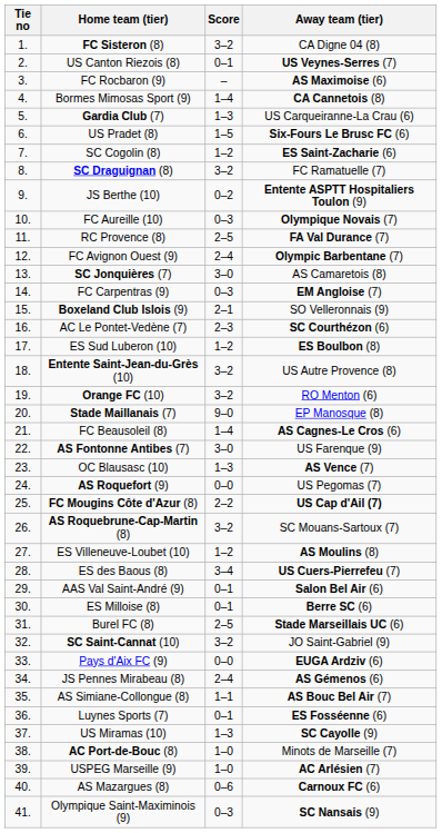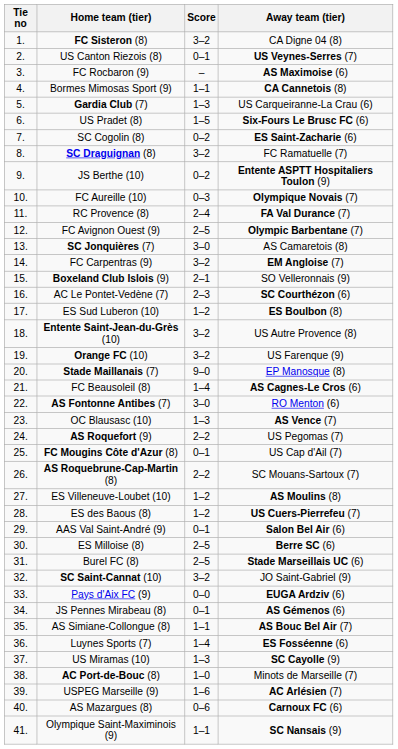 <table class="wikitable" style="text-align: center">
 <tr>
 <th>Tie no</th>
 <th>Home team (tier)</th>
 <th>Score</th>
 <th>Away team (tier)</th>
 </tr>
 <tr>
 <td>1.</td>
 <td><strong>FC Sisteron</strong> (8)</td>
 <td>3–2</td>
 <td>CA Digne 04 (8)</td>
 </tr>
 <tr>
 <td>2.</td>
 <td>US Canton Riezois (8)</td>
 <td>0–1</td>
 <td><strong>US Veynes-Serres</strong> (7)</td>
 </tr>
 <tr>
 <td>3.</td>
 <td>FC Rocbaron (9)</td>
 <td>–</td>
 <td><strong>AS Maximoise</strong> (6)</td>
 </tr>
 <tr>
 <td>4.</td>
 <td>Bormes Mimosas Sport (9)</td>
-<td>1–4</td>
+<td>1–1 </td>
 <td><strong>CA Cannetois</strong> (8)</td>
 </tr>
 <tr>
 <td>5.</td>
 <td><strong>Gardia Club</strong> (7)</td>
 <td>1–3</td>
 <td>US Carqueiranne-La Crau (6)</td>
 </tr>
 <tr>
 <td>6.</td>
 <td>US Pradet (8)</td>
 <td>1–5</td>
 <td><strong>Six-Fours Le Brusc FC</strong> (6)</td>
 </tr>
 <tr>
 <td>7.</td>
 <td>SC Cogolin (8)</td>
-<td>1–2</td>
+<td>0–2</td>
 <td><strong>ES Saint-Zacharie</strong> (6)</td>
 </tr>
 <tr>
 <td>8.</td>
 <td><strong><a href='#'>SC Draguignan</a></strong> (8)</td>
 <td>3–2</td>
 <td>FC Ramatuelle (7)</td>
 </tr>
 <tr>
 <td>9.</td>
 <td>JS Berthe (10)</td>
 <td>0–2</td>
 <td><strong>Entente ASPTT Hospitaliers Toulon</strong> (9)</td>
 </tr>
 <tr>
 <td>10.</td>
 <td>FC Aureille (10)</td>
 <td>0–3</td>
 <td><strong>Olympique Novais</strong> (7)</td>
 </tr>
 <tr>
 <td>11.</td>
 <td>RC Provence (8)</td>
-<td>2–5</td>
+<td>2–4</td>
 <td><strong>FA Val Durance</strong> (7)</td>
 </tr>
 <tr>
 <td>12.</td>
 <td>FC Avignon Ouest (9)</td>
-<td>2–4</td>
+<td>2–5</td>
 <td><strong>Olympic Barbentane</strong> (7)</td>
 </tr>
 <tr>
 <td>13.</td>
 <td><strong>SC Jonquières</strong> (7)</td>
 <td>3–0</td>
 <td>AS Camaretois (8)</td>
 </tr>
 <tr>
 <td>14.</td>
 <td>FC Carpentras (9)</td>
-<td>0–3</td>
+<td>3–2</td>
 <td><strong>EM Angloise</strong> (7)</td>
 </tr>
 <tr>
 <td>15.</td>
 <td><strong>Boxeland Club Islois</strong> (9)</td>
 <td>2–1</td>
 <td>SO Velleronnais (9)</td>
 </tr>
 <tr>
 <td>16.</td>
 <td>AC Le Pontet-Vedène (7)</td>
 <td>2–3</td>
 <td><strong>SC Courthézon</strong> (6)</td>
 </tr>
 <tr>
 <td>17.</td>
 <td>ES Sud Luberon (10)</td>
 <td>1–2</td>
 <td><strong>ES Boulbon</strong> (8)</td>
 </tr>
 <tr>
 <td>18.</td>
 <td><strong>Entente Saint-Jean-du-Grès</strong> (10)</td>
 <td>3–2</td>
 <td>US Autre Provence (8)</td>
 </tr>
 <tr>
 <td>19.</td>
 <td><strong>Orange FC</strong> (10)</td>
 <td>3–2</td>
-<td><a href='#'>RO Menton</a> (6)</td>
+<td>US Farenque (9)</td>
 </tr>
 <tr>
 <td>20.</td>
 <td><strong>Stade Maillanais</strong> (7)</td>
 <td>9–0</td>
 <td><a href='#'>EP Manosque</a> (8)</td>
 </tr>
 <tr>
 <td>21.</td>
 <td>FC Beausoleil (8)</td>
 <td>1–4</td>
 <td><strong>AS Cagnes-Le Cros</strong> (6)</td>
 </tr>
 <tr>
 <td>22.</td>
 <td><strong>AS Fontonne Antibes</strong> (7)</td>
 <td>3–0</td>
-<td>US Farenque (9)</td>
+<td><a href='#'>RO Menton</a> (6)</td>
 </tr>
 <tr>
 <td>23.</td>
 <td>OC Blausasc (10)</td>
 <td>1–3</td>
 <td><strong>AS Vence</strong> (7)</td>
 </tr>
 <tr>
 <td>24.</td>
 <td><strong>AS Roquefort</strong> (9)</td>
-<td>0–0 </td>
+<td>2–2 </td>
 <td>US Pegomas (7)</td>
 </tr>
 <tr>
 <td>25.</td>
 <td><strong>FC Mougins Côte d'Azur</strong> (8)</td>
-<td>2–2 </td>
-<td><strong>US Cap d'Ail (7)</strong></td>
+<td>0–1</td>
+<td>US Cap d'Ail (7)</td>
 </tr>
 <tr>
 <td>26.</td>
 <td><strong>AS Roquebrune-Cap-Martin</strong> (8)</td>
-<td>3–2</td>
+<td>2–2 </td>
 <td>SC Mouans-Sartoux (7)</td>
 </tr>
 <tr>
 <td>27.</td>
 <td>ES Villeneuve-Loubet (10)</td>
 <td>1–2</td>
 <td><strong>AS Moulins</strong> (8)</td>
 </tr>
 <tr>
 <td>28.</td>
 <td>ES des Baous (8)</td>
-<td>3–4</td>
+<td>1–2</td>
 <td><strong>US Cuers-Pierrefeu</strong> (7)</td>
 </tr>
 <tr>
 <td>29.</td>
 <td>AAS Val Saint-André (9)</td>
 <td>0–1</td>
 <td><strong>Salon Bel Air</strong> (6)</td>
 </tr>
 <tr>
 <td>30.</td>
 <td>ES Milloise (8)</td>
-<td>0–1</td>
+<td>2–5</td>
 <td><strong>Berre SC</strong> (6)</td>
 </tr>
 <tr>
 <td>31.</td>
 <td>Burel FC (8)</td>
 <td>2–5</td>
 <td><strong>Stade Marseillais UC</strong> (6)</td>
 </tr>
 <tr>
 <td>32.</td>
 <td><strong>SC Saint-Cannat</strong> (10)</td>
 <td>3–2</td>
 <td>JO Saint-Gabriel (9)</td>
 </tr>
 <tr>
 <td>33.</td>
 <td><a href='#'>Pays d'Aix FC</a> (9)</td>
 <td>0–0 </td>
 <td><strong>EUGA Ardziv</strong> (6)</td>
 </tr>
 <tr>
 <td>34.</td>
 <td>JS Pennes Mirabeau (8)</td>
-<td>2–4</td>
+<td>0–1</td>
 <td><strong>AS Gémenos</strong> (6)</td>
 </tr>
 <tr>
 <td>35.</td>
 <td>AS Simiane-Collongue (8)</td>
 <td>1–1 </td>
 <td><strong>AS Bouc Bel Air</strong> (7)</td>
 </tr>
 <tr>
 <td>36.</td>
 <td>Luynes Sports (7)</td>
-<td>0–1</td>
+<td>1–4</td>
 <td><strong>ES Fosséenne</strong> (6)</td>
 </tr>
 <tr>
 <td>37.</td>
 <td>US Miramas (10)</td>
 <td>1–3</td>
 <td><strong>SC Cayolle</strong> (9)</td>
 </tr>
 <tr>
 <td>38.</td>
 <td><strong>AC Port-de-Bouc</strong> (8)</td>
 <td>1–0</td>
 <td>Minots de Marseille (7)</td>
 </tr>
 <tr>
 <td>39.</td>
 <td>USPEG Marseille (9)</td>
-<td>1–0</td>
+<td>1–6</td>
 <td><strong>AC Arlésien</strong> (7)</td>
 </tr>
 <tr>
 <td>40.</td>
 <td>AS Mazargues (8)</td>
 <td>0–6</td>
 <td><strong>Carnoux FC</strong> (6)</td>
 </tr>
 <tr>
 <td>41.</td>
 <td>Olympique Saint-Maximinois (9)</td>
-<td>0–3</td>
+<td>1–1 </td>
 <td><strong>SC Nansais</strong> (9)</td>
 </tr>
 </table>
